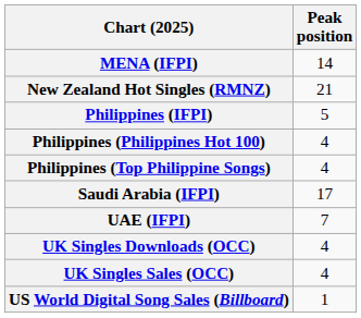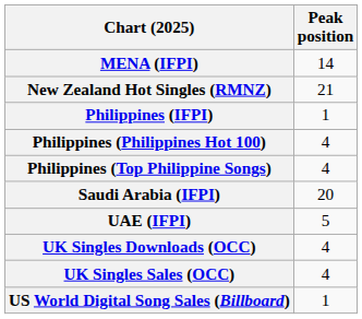 <table class="wikitable plainrowheaders sortable" style="text-align:center">
 <tr>
 <th scope="col">Chart (2025)</th>
 <th scope="col">Peak<br>position</th>
 </tr>
 <tr>
 <th scope="row"><a href='#'>MENA</a> (<a href='#'>IFPI</a>)</th>
 <td>14</td>
 </tr>
 <tr>
 <th scope="row">New Zealand Hot Singles (<a href='#'>RMNZ</a>)</th>
 <td>21</td>
 </tr>
 <tr>
 <th scope="row"><a href='#'>Philippines</a> (<a href='#'>IFPI</a>)</th>
-<td>5</td>
+<td>1</td>
 </tr>
 <tr>
 <th scope="row">Philippines (<a href='#'>Philippines Hot 100</a>)</th>
 <td>4</td>
 </tr>
 <tr>
 <th scope="row">Philippines (<a href='#'>Top Philippine Songs</a>)</th>
 <td>4</td>
 </tr>
 <tr>
 <th scope="row">Saudi Arabia (<a href='#'>IFPI</a>)</th>
-<td>17</td>
+<td>20</td>
 </tr>
 <tr>
 <th scope="row">UAE (<a href='#'>IFPI</a>)</th>
-<td>7</td>
+<td>5</td>
 </tr>
 <tr>
 <th scope="row"><a href='#'>UK Singles Downloads</a> (<a href='#'>OCC</a>)</th>
 <td>4</td>
 </tr>
 <tr>
 <th scope="row"><a href='#'>UK Singles Sales</a> (<a href='#'>OCC</a>)</th>
 <td>4</td>
 </tr>
 <tr>
 <th scope="row">US <a href='#'>World Digital Song Sales</a> (<em><a href='#'>Billboard</a></em>)</th>
 <td>1</td>
 </tr>
 </table>
